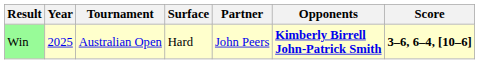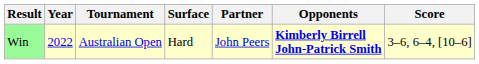 <table class="sortable wikitable">
 <tr>
 <th>Result</th>
 <th>Year</th>
 <th>Tournament</th>
 <th>Surface</th>
 <th>Partner</th>
 <th>Opponents</th>
 <th class="unsortable">Score</th>
 </tr>
 <tr style="background:#FFFFCC;">
 <td bgcolor=98FB98>Win</td>
-<td><a href='#'>2025</a></td>
+<td><a href='#'>2022</a></td>
 <td><a href='#'>Australian Open</a></td>
 <td>Hard</td>
 <td> <a href='#'>John Peers</a></td>
 <td><strong> <a href='#'>Kimberly Birrell</a><br> <a href='#'>John-Patrick Smith</a></strong></td>
-<td><strong>3–6, 6–4, [10–6]</strong></td>
+<td>3–6, 6–4, [10–6]</td>
 </tr>
 </table>
